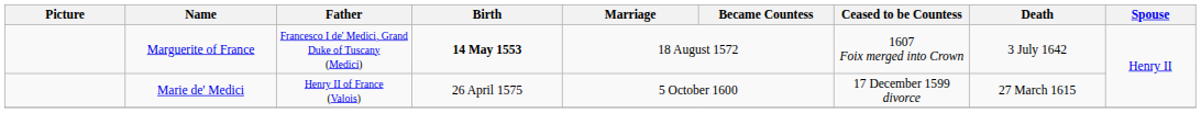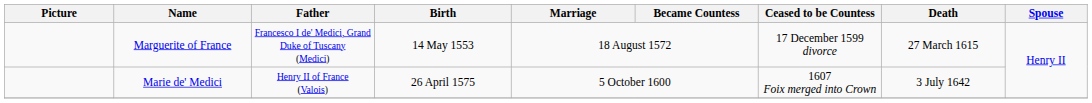 <table width=95% class="wikitable">
 <tr>
 <th width = "8%">Picture</th>
 <th width = "10%">Name</th>
 <th width = "9%">Father</th>
 <th width = "10%">Birth</th>
 <th width = "9%">Marriage</th>
 <th width = "9%">Became Countess</th>
 <th width = "9%">Ceased to be Countess</th>
 <th width = "9%">Death</th>
 <th width = "6%"><a href='#'>Spouse</a></th>
 </tr>
 <tr>
 <td align="center"></td>
 <td align="center"><a href='#'>Marguerite of France</a></td>
 <td align="center"><small><a href='#'>Francesco I de' Medici, Grand Duke of Tuscany</a><br> (<a href='#'>Medici</a>)</small></td>
-<td align="center"><strong>14 May 1553</strong></td>
+<td align="center">14 May 1553</td>
 <td align="center" colspan="2">18 August 1572</td>
-<td align="center">1607<br><em>Foix merged into Crown</em></td>
-<td align="center">3 July 1642</td>
+<td align="center">17 December 1599<br><em>divorce</em></td>
+<td align="center">27 March 1615</td>
 <td align="center" rowspan="2"><a href='#'>Henry II</a></td>
 </tr>
 <tr>
 <td align="center"></td>
 <td align="center"><a href='#'>Marie de' Medici</a></td>
 <td align="center"><small><a href='#'>Henry II of France</a><br>(<a href='#'>Valois</a>)</small></td>
 <td align="center">26 April 1575</td>
 <td align="center" colspan="2">5 October 1600</td>
-<td align="center">17 December 1599<br><em>divorce</em></td>
-<td align="center">27 March 1615</td>
+<td align="center">1607<br><em>Foix merged into Crown</em></td>
+<td align="center">3 July 1642</td>
 </tr>
 <tr>
 </tr>
 </table>
